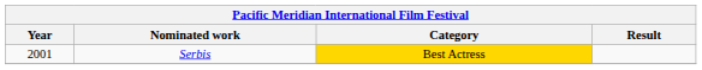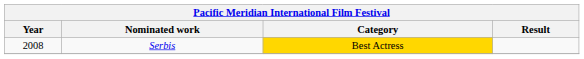 <table width="70%" class="wikitable sortable">
 <tr>
 <th colspan="4"><a href='#'>Pacific Meridian International Film Festival</a></th>
 </tr>
 <tr>
 <th width="10%">Year</th>
 <th width="35%">Nominated work</th>
 <th width="40%">Category</th>
 <th width="15%">Result</th>
 </tr>
 <tr>
-<td align="center">2001</td>
+<td align="center">2008</td>
 <td align="center"><em><a href='#'>Serbis</a></em></td>
 <td align="center" style="background: gold;">Best Actress</td>
 <td></td>
 </tr>
 <tr>
 </tr>
 </table>
